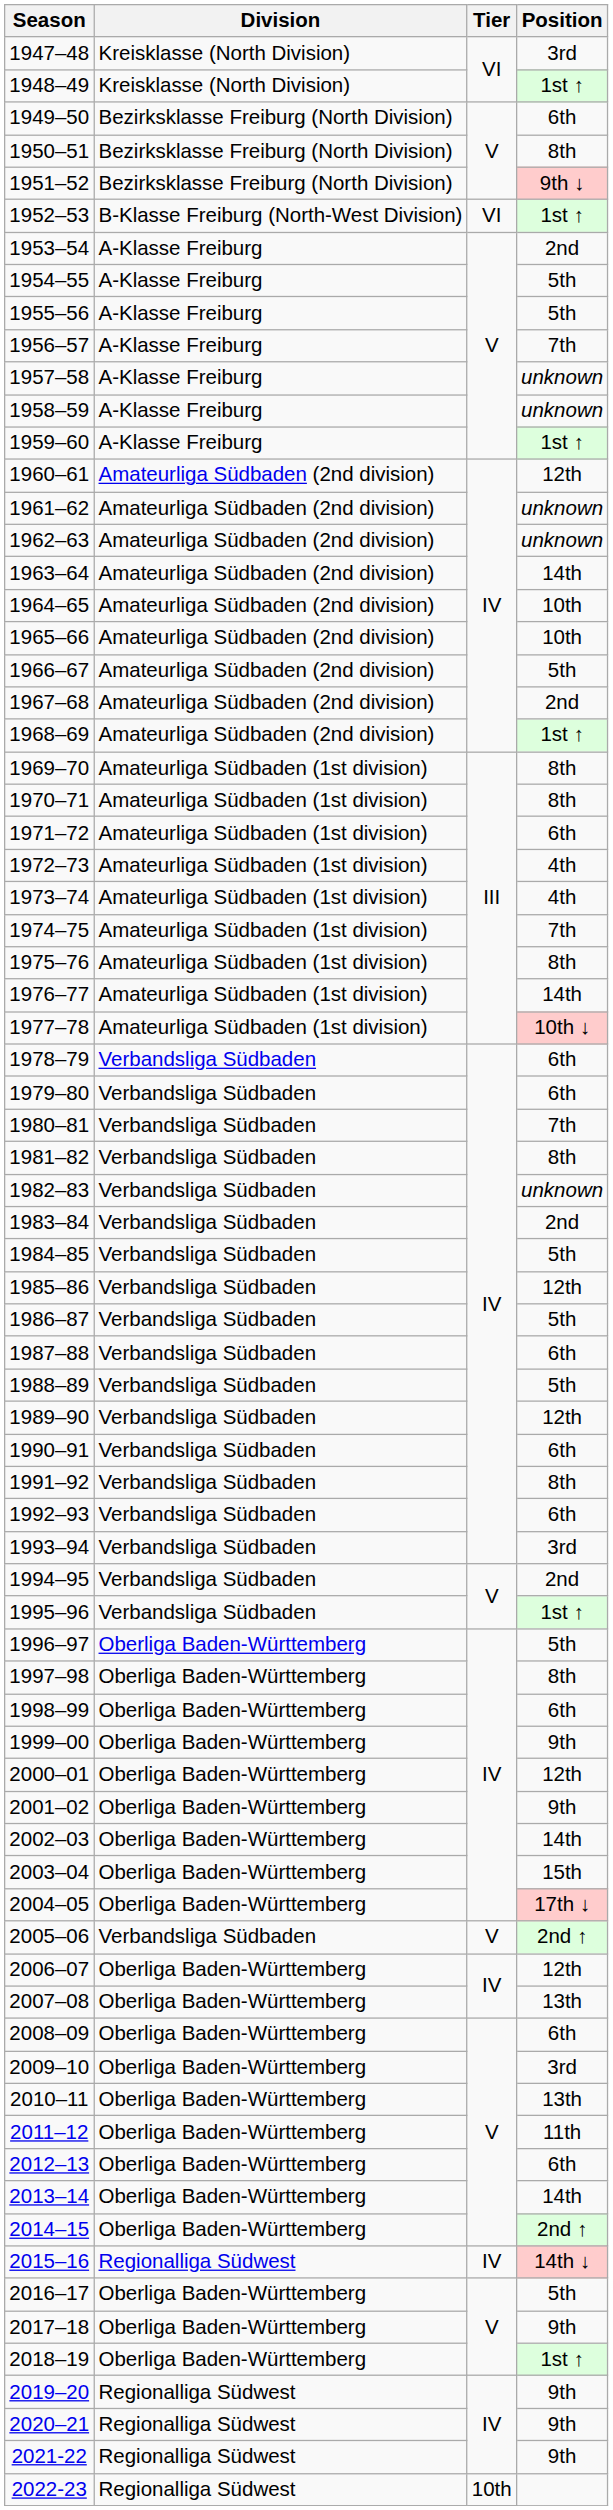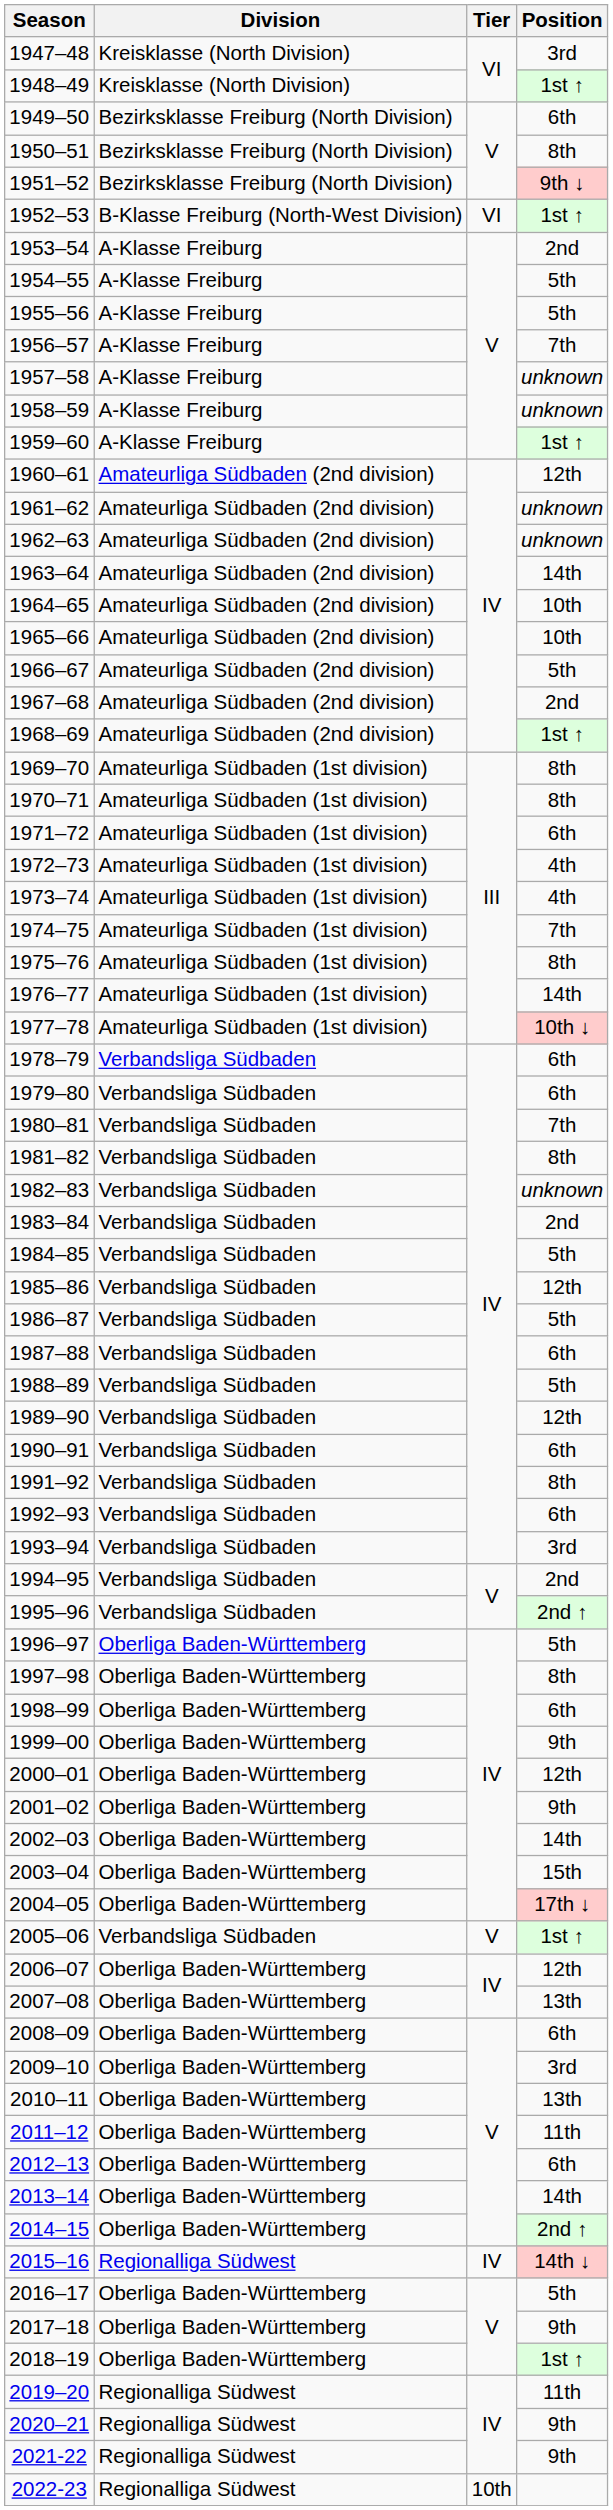 <table class="wikitable">
 <tr>
 <th>Season</th>
 <th>Division</th>
 <th>Tier</th>
 <th>Position</th>
 </tr>
 <tr align="center">
 <td>1947–48</td>
 <td align="left">Kreisklasse (North Division)</td>
 <td rowspan=2>VI</td>
 <td>3rd</td>
 </tr>
 <tr align="center">
 <td>1948–49</td>
 <td align="left">Kreisklasse (North Division)</td>
 <td style="background:#ddffdd">1st ↑</td>
 </tr>
 <tr align="center">
 <td>1949–50</td>
 <td align="left">Bezirksklasse Freiburg (North Division)</td>
 <td rowspan=3>V</td>
 <td>6th</td>
 </tr>
 <tr align="center">
 <td>1950–51</td>
 <td align="left">Bezirksklasse Freiburg (North Division)</td>
 <td>8th</td>
 </tr>
 <tr align="center">
 <td>1951–52</td>
 <td align="left">Bezirksklasse Freiburg (North Division)</td>
 <td style="background:#ffcccc">9th ↓</td>
 </tr>
 <tr align="center">
 <td>1952–53</td>
 <td align="left">B-Klasse Freiburg (North-West Division)</td>
 <td>VI</td>
 <td style="background:#ddffdd">1st ↑</td>
 </tr>
 <tr align="center">
 <td>1953–54</td>
 <td align="left">A-Klasse Freiburg</td>
 <td rowspan=7>V</td>
 <td>2nd</td>
 </tr>
 <tr align="center">
 <td>1954–55</td>
 <td align="left">A-Klasse Freiburg</td>
 <td>5th</td>
 </tr>
 <tr align="center">
 <td>1955–56</td>
 <td align="left">A-Klasse Freiburg</td>
 <td>5th</td>
 </tr>
 <tr align="center">
 <td>1956–57</td>
 <td align="left">A-Klasse Freiburg</td>
 <td>7th</td>
 </tr>
 <tr align="center">
 <td>1957–58</td>
 <td align="left">A-Klasse Freiburg</td>
 <td><em>unknown</em></td>
 </tr>
 <tr align="center">
 <td>1958–59</td>
 <td align="left">A-Klasse Freiburg</td>
 <td><em>unknown</em></td>
 </tr>
 <tr align="center">
 <td>1959–60</td>
 <td align="left">A-Klasse Freiburg</td>
 <td style="background:#ddffdd">1st ↑</td>
 </tr>
 <tr align="center">
 <td>1960–61</td>
 <td align="left"><a href='#'>Amateurliga Südbaden</a> (2nd division)</td>
 <td rowspan=9>IV</td>
 <td>12th</td>
 </tr>
 <tr align="center">
 <td>1961–62</td>
 <td align="left">Amateurliga Südbaden (2nd division)</td>
 <td><em>unknown</em></td>
 </tr>
 <tr align="center">
 <td>1962–63</td>
 <td align="left">Amateurliga Südbaden (2nd division)</td>
 <td><em>unknown</em></td>
 </tr>
 <tr align="center">
 <td>1963–64</td>
 <td align="left">Amateurliga Südbaden (2nd division)</td>
 <td>14th</td>
 </tr>
 <tr align="center">
 <td>1964–65</td>
 <td align="left">Amateurliga Südbaden (2nd division)</td>
 <td>10th</td>
 </tr>
 <tr align="center">
 <td>1965–66</td>
 <td align="left">Amateurliga Südbaden (2nd division)</td>
 <td>10th</td>
 </tr>
 <tr align="center">
 <td>1966–67</td>
 <td align="left">Amateurliga Südbaden (2nd division)</td>
 <td>5th</td>
 </tr>
 <tr align="center">
 <td>1967–68</td>
 <td align="left">Amateurliga Südbaden (2nd division)</td>
 <td>2nd</td>
 </tr>
 <tr align="center">
 <td>1968–69</td>
 <td align="left">Amateurliga Südbaden (2nd division)</td>
 <td style="background:#ddffdd">1st ↑</td>
 </tr>
 <tr align="center">
 <td>1969–70</td>
 <td align="left">Amateurliga Südbaden (1st division)</td>
 <td rowspan=9>III</td>
 <td>8th</td>
 </tr>
 <tr align="center">
 <td>1970–71</td>
 <td align="left">Amateurliga Südbaden (1st division)</td>
 <td>8th</td>
 </tr>
 <tr align="center">
 <td>1971–72</td>
 <td align="left">Amateurliga Südbaden (1st division)</td>
 <td>6th</td>
 </tr>
 <tr align="center">
 <td>1972–73</td>
 <td align="left">Amateurliga Südbaden (1st division)</td>
 <td>4th</td>
 </tr>
 <tr align="center">
 <td>1973–74</td>
 <td align="left">Amateurliga Südbaden (1st division)</td>
 <td>4th</td>
 </tr>
 <tr align="center">
 <td>1974–75</td>
 <td align="left">Amateurliga Südbaden (1st division)</td>
 <td>7th</td>
 </tr>
 <tr align="center">
 <td>1975–76</td>
 <td align="left">Amateurliga Südbaden (1st division)</td>
 <td>8th</td>
 </tr>
 <tr align="center">
 <td>1976–77</td>
 <td align="left">Amateurliga Südbaden (1st division)</td>
 <td>14th</td>
 </tr>
 <tr align="center">
 <td>1977–78</td>
 <td align="left">Amateurliga Südbaden (1st division)</td>
 <td style="background:#ffcccc">10th ↓</td>
 </tr>
 <tr align="center">
 <td>1978–79</td>
 <td align="left"><a href='#'>Verbandsliga Südbaden</a></td>
 <td rowspan=16>IV</td>
 <td>6th</td>
 </tr>
 <tr align="center">
 <td>1979–80</td>
 <td align="left">Verbandsliga Südbaden</td>
 <td>6th</td>
 </tr>
 <tr align="center">
 <td>1980–81</td>
 <td align="left">Verbandsliga Südbaden</td>
 <td>7th</td>
 </tr>
 <tr align="center">
 <td>1981–82</td>
 <td align="left">Verbandsliga Südbaden</td>
 <td>8th</td>
 </tr>
 <tr align="center">
 <td>1982–83</td>
 <td align="left">Verbandsliga Südbaden</td>
 <td><em>unknown</em></td>
 </tr>
 <tr align="center">
 <td>1983–84</td>
 <td align="left">Verbandsliga Südbaden</td>
 <td>2nd</td>
 </tr>
 <tr align="center">
 <td>1984–85</td>
 <td align="left">Verbandsliga Südbaden</td>
 <td>5th</td>
 </tr>
 <tr align="center">
 <td>1985–86</td>
 <td align="left">Verbandsliga Südbaden</td>
 <td>12th</td>
 </tr>
 <tr align="center">
 <td>1986–87</td>
 <td align="left">Verbandsliga Südbaden</td>
 <td>5th</td>
 </tr>
 <tr align="center">
 <td>1987–88</td>
 <td align="left">Verbandsliga Südbaden</td>
 <td>6th</td>
 </tr>
 <tr align="center">
 <td>1988–89</td>
 <td align="left">Verbandsliga Südbaden</td>
 <td>5th</td>
 </tr>
 <tr align="center">
 <td>1989–90</td>
 <td align="left">Verbandsliga Südbaden</td>
 <td>12th</td>
 </tr>
 <tr align="center">
 <td>1990–91</td>
 <td align="left">Verbandsliga Südbaden</td>
 <td>6th</td>
 </tr>
 <tr align="center">
 <td>1991–92</td>
 <td align="left">Verbandsliga Südbaden</td>
 <td>8th</td>
 </tr>
 <tr align="center">
 <td>1992–93</td>
 <td align="left">Verbandsliga Südbaden</td>
 <td>6th</td>
 </tr>
 <tr align="center">
 <td>1993–94</td>
 <td align="left">Verbandsliga Südbaden</td>
 <td>3rd</td>
 </tr>
 <tr align="center">
 <td>1994–95</td>
 <td align="left">Verbandsliga Südbaden</td>
 <td rowspan=2>V</td>
 <td>2nd</td>
 </tr>
 <tr align="center">
 <td>1995–96</td>
 <td align="left">Verbandsliga Südbaden</td>
-<td style="background:#ddffdd">1st ↑</td>
+<td style="background:#ddffdd">2nd ↑</td>
 </tr>
 <tr align="center">
 <td>1996–97</td>
 <td align="left"><a href='#'>Oberliga Baden-Württemberg</a></td>
 <td rowspan=9>IV</td>
 <td>5th</td>
 </tr>
 <tr align="center">
 <td>1997–98</td>
 <td align="left">Oberliga Baden-Württemberg</td>
 <td>8th</td>
 </tr>
 <tr align="center">
 <td>1998–99</td>
 <td align="left">Oberliga Baden-Württemberg</td>
 <td>6th</td>
 </tr>
 <tr align="center">
 <td>1999–00</td>
 <td align="left">Oberliga Baden-Württemberg</td>
 <td>9th</td>
 </tr>
 <tr align="center">
 <td>2000–01</td>
 <td align="left">Oberliga Baden-Württemberg</td>
 <td>12th</td>
 </tr>
 <tr align="center">
 <td>2001–02</td>
 <td align="left">Oberliga Baden-Württemberg</td>
 <td>9th</td>
 </tr>
 <tr align="center">
 <td>2002–03</td>
 <td align="left">Oberliga Baden-Württemberg</td>
 <td>14th</td>
 </tr>
 <tr align="center">
 <td>2003–04</td>
 <td align="left">Oberliga Baden-Württemberg</td>
 <td>15th</td>
 </tr>
 <tr align="center">
 <td>2004–05</td>
 <td align="left">Oberliga Baden-Württemberg</td>
 <td style="background:#ffcccc">17th ↓</td>
 </tr>
 <tr align="center">
 <td>2005–06</td>
 <td align="left">Verbandsliga Südbaden</td>
 <td>V</td>
-<td style="background:#ddffdd">2nd ↑</td>
+<td style="background:#ddffdd">1st ↑</td>
 </tr>
 <tr align="center">
 <td>2006–07</td>
 <td align="left">Oberliga Baden-Württemberg</td>
 <td rowspan=2>IV</td>
 <td>12th</td>
 </tr>
 <tr align="center">
 <td>2007–08</td>
 <td align="left">Oberliga Baden-Württemberg</td>
 <td>13th</td>
 </tr>
 <tr align="center">
 <td>2008–09</td>
 <td align="left">Oberliga Baden-Württemberg</td>
 <td rowspan=7>V</td>
 <td>6th</td>
 </tr>
 <tr align="center">
 <td>2009–10</td>
 <td align="left">Oberliga Baden-Württemberg</td>
 <td>3rd</td>
 </tr>
 <tr align="center">
 <td>2010–11</td>
 <td align="left">Oberliga Baden-Württemberg</td>
 <td>13th</td>
 </tr>
 <tr align="center">
 <td><a href='#'>2011–12</a></td>
 <td align="left">Oberliga Baden-Württemberg</td>
 <td>11th</td>
 </tr>
 <tr align="center">
 <td><a href='#'>2012–13</a></td>
 <td align="left">Oberliga Baden-Württemberg</td>
 <td>6th</td>
 </tr>
 <tr align="center">
 <td><a href='#'>2013–14</a></td>
 <td align="left">Oberliga Baden-Württemberg</td>
 <td>14th</td>
 </tr>
 <tr align="center">
 <td><a href='#'>2014–15</a></td>
 <td align="left">Oberliga Baden-Württemberg</td>
 <td style="background:#ddffdd">2nd ↑</td>
 </tr>
 <tr align="center">
 <td><a href='#'>2015–16</a></td>
 <td align="left"><a href='#'>Regionalliga Südwest</a></td>
 <td>IV</td>
 <td style="background:#ffcccc">14th ↓</td>
 </tr>
 <tr align="center">
 <td>2016–17</td>
 <td align="left">Oberliga Baden-Württemberg</td>
 <td rowspan=3>V</td>
 <td>5th</td>
 </tr>
 <tr align="center">
 <td>2017–18</td>
 <td align="left">Oberliga Baden-Württemberg</td>
 <td>9th</td>
 </tr>
 <tr align="center">
 <td>2018–19</td>
 <td align="left">Oberliga Baden-Württemberg</td>
 <td style="background:#ddffdd">1st ↑</td>
 </tr>
 <tr align="center">
 <td><a href='#'>2019–20</a></td>
 <td align="left">Regionalliga Südwest</td>
 <td rowspan=3>IV</td>
-<td>9th</td>
+<td>11th</td>
 </tr>
 <tr align="center">
 <td><a href='#'>2020–21</a></td>
 <td align="left">Regionalliga Südwest</td>
 <td>9th</td>
 </tr>
 <tr align="center">
 <td><a href='#'>2021-22</a></td>
 <td align="left">Regionalliga Südwest</td>
 <td>9th</td>
 </tr>
 <tr align="center">
 <td><a href='#'>2022-23</a></td>
 <td align="left">Regionalliga Südwest</td>
 <td>10th</td>
 </tr>
 <tr>
 </tr>
 </table>
